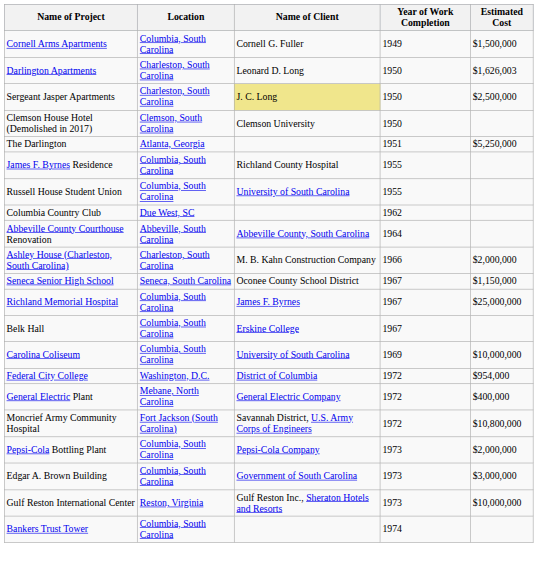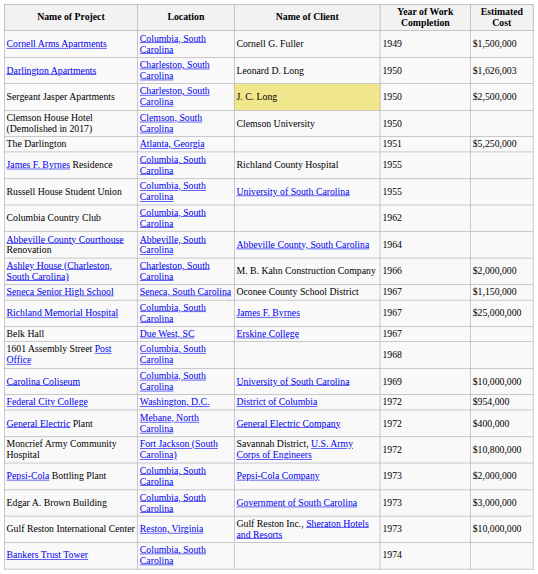 <table class="wikitable sortable">
 <tr style="background:#b0c4de; text-align:center;">
 <th>Name of Project</th>
 <th>Location</th>
 <th>Name of Client</th>
 <th>Year of Work Completion</th>
 <th>Estimated Cost</th>
 </tr>
 <tr>
 <td><a href='#'>Cornell Arms Apartments</a></td>
 <td><a href='#'>Columbia, South Carolina</a></td>
 <td>Cornell G. Fuller</td>
 <td>1949</td>
 <td>$1,500,000</td>
 </tr>
 <tr>
 <td><a href='#'>Darlington Apartments</a></td>
 <td><a href='#'>Charleston, South Carolina</a></td>
 <td>Leonard D. Long</td>
 <td>1950</td>
 <td>$1,626,003</td>
 </tr>
 <tr>
 <td>Sergeant Jasper Apartments</td>
 <td><a href='#'>Charleston, South Carolina</a></td>
 <td style="background: khaki;">J. C. Long</td>
 <td>1950</td>
 <td>$2,500,000</td>
 </tr>
 <tr>
 <td>Clemson House Hotel (Demolished in 2017)</td>
 <td><a href='#'>Clemson, South Carolina</a></td>
 <td>Clemson University</td>
 <td>1950</td>
 </tr>
 <tr>
 <td>The Darlington</td>
 <td><a href='#'>Atlanta, Georgia</a></td>
 <td></td>
 <td>1951</td>
 <td>$5,250,000</td>
 </tr>
 <tr>
 <td><a href='#'>James F. Byrnes</a> Residence</td>
 <td><a href='#'>Columbia, South Carolina</a></td>
 <td>Richland County Hospital</td>
 <td>1955</td>
 <td></td>
 </tr>
 <tr>
 <td>Russell House Student Union</td>
 <td><a href='#'>Columbia, South Carolina</a></td>
 <td><a href='#'>University of South Carolina</a></td>
 <td>1955</td>
 <td></td>
 </tr>
 <tr>
 <td>Columbia Country Club</td>
-<td><a href='#'>Due West, SC</a></td>
+<td><a href='#'>Columbia, South Carolina</a></td>
 <td></td>
 <td>1962</td>
 <td></td>
 </tr>
 <tr>
 <td><a href='#'>Abbeville County Courthouse</a> Renovation</td>
 <td><a href='#'>Abbeville, South Carolina</a></td>
 <td><a href='#'>Abbeville County, South Carolina</a></td>
 <td>1964</td>
 <td></td>
 </tr>
 <tr>
 <td><a href='#'>Ashley House (Charleston, South Carolina)</a></td>
 <td><a href='#'>Charleston, South Carolina</a></td>
 <td>M. B. Kahn Construction Company</td>
 <td>1966</td>
 <td>$2,000,000</td>
 </tr>
 <tr>
 <td><a href='#'>Seneca Senior High School</a></td>
 <td><a href='#'>Seneca, South Carolina</a></td>
 <td>Oconee County School District</td>
 <td>1967</td>
 <td>$1,150,000</td>
 </tr>
 <tr>
 <td><a href='#'>Richland Memorial Hospital</a></td>
 <td><a href='#'>Columbia, South Carolina</a></td>
 <td><a href='#'>James F. Byrnes</a></td>
 <td>1967</td>
 <td>$25,000,000</td>
 </tr>
 <tr>
 <td>Belk Hall</td>
-<td><a href='#'>Columbia, South Carolina</a></td>
+<td><a href='#'>Due West, SC</a></td>
 <td><a href='#'>Erskine College</a></td>
 <td>1967</td>
+</tr>
+<tr>
+<td>1601 Assembly Street <a href='#'>Post Office</a></td>
+<td><a href='#'>Columbia, South Carolina</a></td>
+<td></td>
+<td>1968</td>
+<td></td>
 </tr>
 <tr>
 <td><a href='#'>Carolina Coliseum</a></td>
 <td><a href='#'>Columbia, South Carolina</a></td>
 <td><a href='#'>University of South Carolina</a></td>
 <td>1969</td>
 <td>$10,000,000</td>
 </tr>
 <tr>
 <td><a href='#'>Federal City College</a></td>
 <td><a href='#'>Washington, D.C.</a></td>
 <td><a href='#'>District of Columbia</a></td>
 <td>1972</td>
 <td>$954,000</td>
 </tr>
 <tr>
 <td><a href='#'>General Electric</a> Plant</td>
 <td><a href='#'>Mebane, North Carolina</a></td>
 <td><a href='#'>General Electric Company</a></td>
 <td>1972</td>
 <td>$400,000</td>
 </tr>
 <tr>
 <td>Moncrief Army Community Hospital</td>
 <td><a href='#'>Fort Jackson (South Carolina)</a></td>
 <td>Savannah District, <a href='#'>U.S. Army Corps of Engineers</a></td>
 <td>1972</td>
 <td>$10,800,000</td>
 </tr>
 <tr>
 <td><a href='#'>Pepsi-Cola</a> Bottling Plant</td>
 <td><a href='#'>Columbia, South Carolina</a></td>
 <td><a href='#'>Pepsi-Cola Company</a></td>
 <td>1973</td>
 <td>$2,000,000</td>
 </tr>
 <tr>
 <td>Edgar A. Brown Building</td>
 <td><a href='#'>Columbia, South Carolina</a></td>
 <td><a href='#'>Government of South Carolina</a></td>
 <td>1973</td>
 <td>$3,000,000</td>
 </tr>
 <tr>
 <td>Gulf Reston International Center</td>
 <td><a href='#'>Reston, Virginia</a></td>
 <td>Gulf Reston Inc., <a href='#'>Sheraton Hotels and Resorts</a></td>
 <td>1973</td>
 <td>$10,000,000</td>
 </tr>
 <tr>
 <td><a href='#'>Bankers Trust Tower</a></td>
 <td><a href='#'>Columbia, South Carolina</a></td>
 <td></td>
 <td>1974</td>
 <td></td>
 </tr>
 </table>
